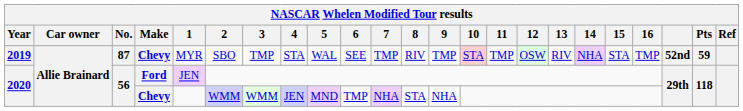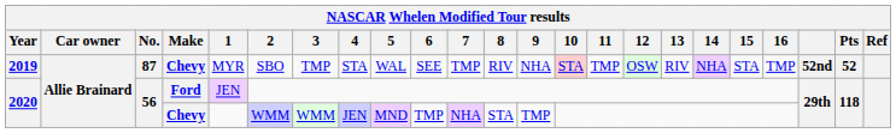 <table class="wikitable" style="text-align:center; font-size:75%">
 <tr>
 <th colspan=38><a href='#'>NASCAR</a> <a href='#'>Whelen Modified Tour</a> results</th>
 </tr>
 <tr>
 <th>Year</th>
 <th>Car owner</th>
 <th>No.</th>
 <th>Make</th>
 <th>1</th>
 <th>2</th>
 <th>3</th>
 <th>4</th>
 <th>5</th>
 <th>6</th>
 <th>7</th>
 <th>8</th>
 <th>9</th>
 <th>10</th>
 <th>11</th>
 <th>12</th>
 <th>13</th>
 <th>14</th>
 <th>15</th>
 <th>16</th>
 <th></th>
 <th>Pts</th>
 <th>Ref</th>
 </tr>
 <tr>
 <th><a href='#'>2019</a></th>
 <th rowspan=3>Allie Brainard</th>
 <th>87</th>
 <th><a href='#'>Chevy</a></th>
 <td><a href='#'>MYR</a></td>
 <td><a href='#'>SBO</a></td>
 <td><a href='#'>TMP</a></td>
 <td><a href='#'>STA</a></td>
 <td><a href='#'>WAL</a></td>
 <td><a href='#'>SEE</a></td>
 <td><a href='#'>TMP</a></td>
 <td><a href='#'>RIV</a></td>
-<td><a href='#'>TMP</a></td>
+<td><a href='#'>NHA</a></td>
 <td style="background:#FFCFCF;"><a href='#'>STA</a><br></td>
 <td><a href='#'>TMP</a></td>
 <td style="background:#DFFFDF;"><a href='#'>OSW</a><br></td>
 <td><a href='#'>RIV</a></td>
 <td style="background:#EFCFFF;"><a href='#'>NHA</a><br></td>
 <td><a href='#'>STA</a></td>
 <td><a href='#'>TMP</a></td>
 <th>52nd</th>
-<th>59</th>
+<th>52</th>
 <th></th>
 </tr>
 <tr>
 <th rowspan=2><a href='#'>2020</a></th>
 <th rowspan=2>56</th>
 <th><a href='#'>Ford</a></th>
 <td style="background:#EFCFFF;"><a href='#'>JEN</a><br></td>
 <td colspan=15></td>
 <th rowspan=2>29th</th>
 <th rowspan=2>118</th>
 <th rowspan=2></th>
 </tr>
 <tr>
 <th><a href='#'>Chevy</a></th>
 <td></td>
 <td style="background:#CFCFFF;"><a href='#'>WMM</a><br></td>
 <td style="background:#DFFFDF;"><a href='#'>WMM</a><br></td>
 <td style="background:#CFCFFF;"><a href='#'>JEN</a><br></td>
 <td style="background:#EFCFFF;"><a href='#'>MND</a><br></td>
 <td><a href='#'>TMP</a></td>
 <td style="background:#EFCFFF;"><a href='#'>NHA</a><br></td>
 <td><a href='#'>STA</a></td>
-<td><a href='#'>NHA</a></td>
+<td><a href='#'>TMP</a></td>
 <td colspan=7></td>
 </tr>
 </table>
